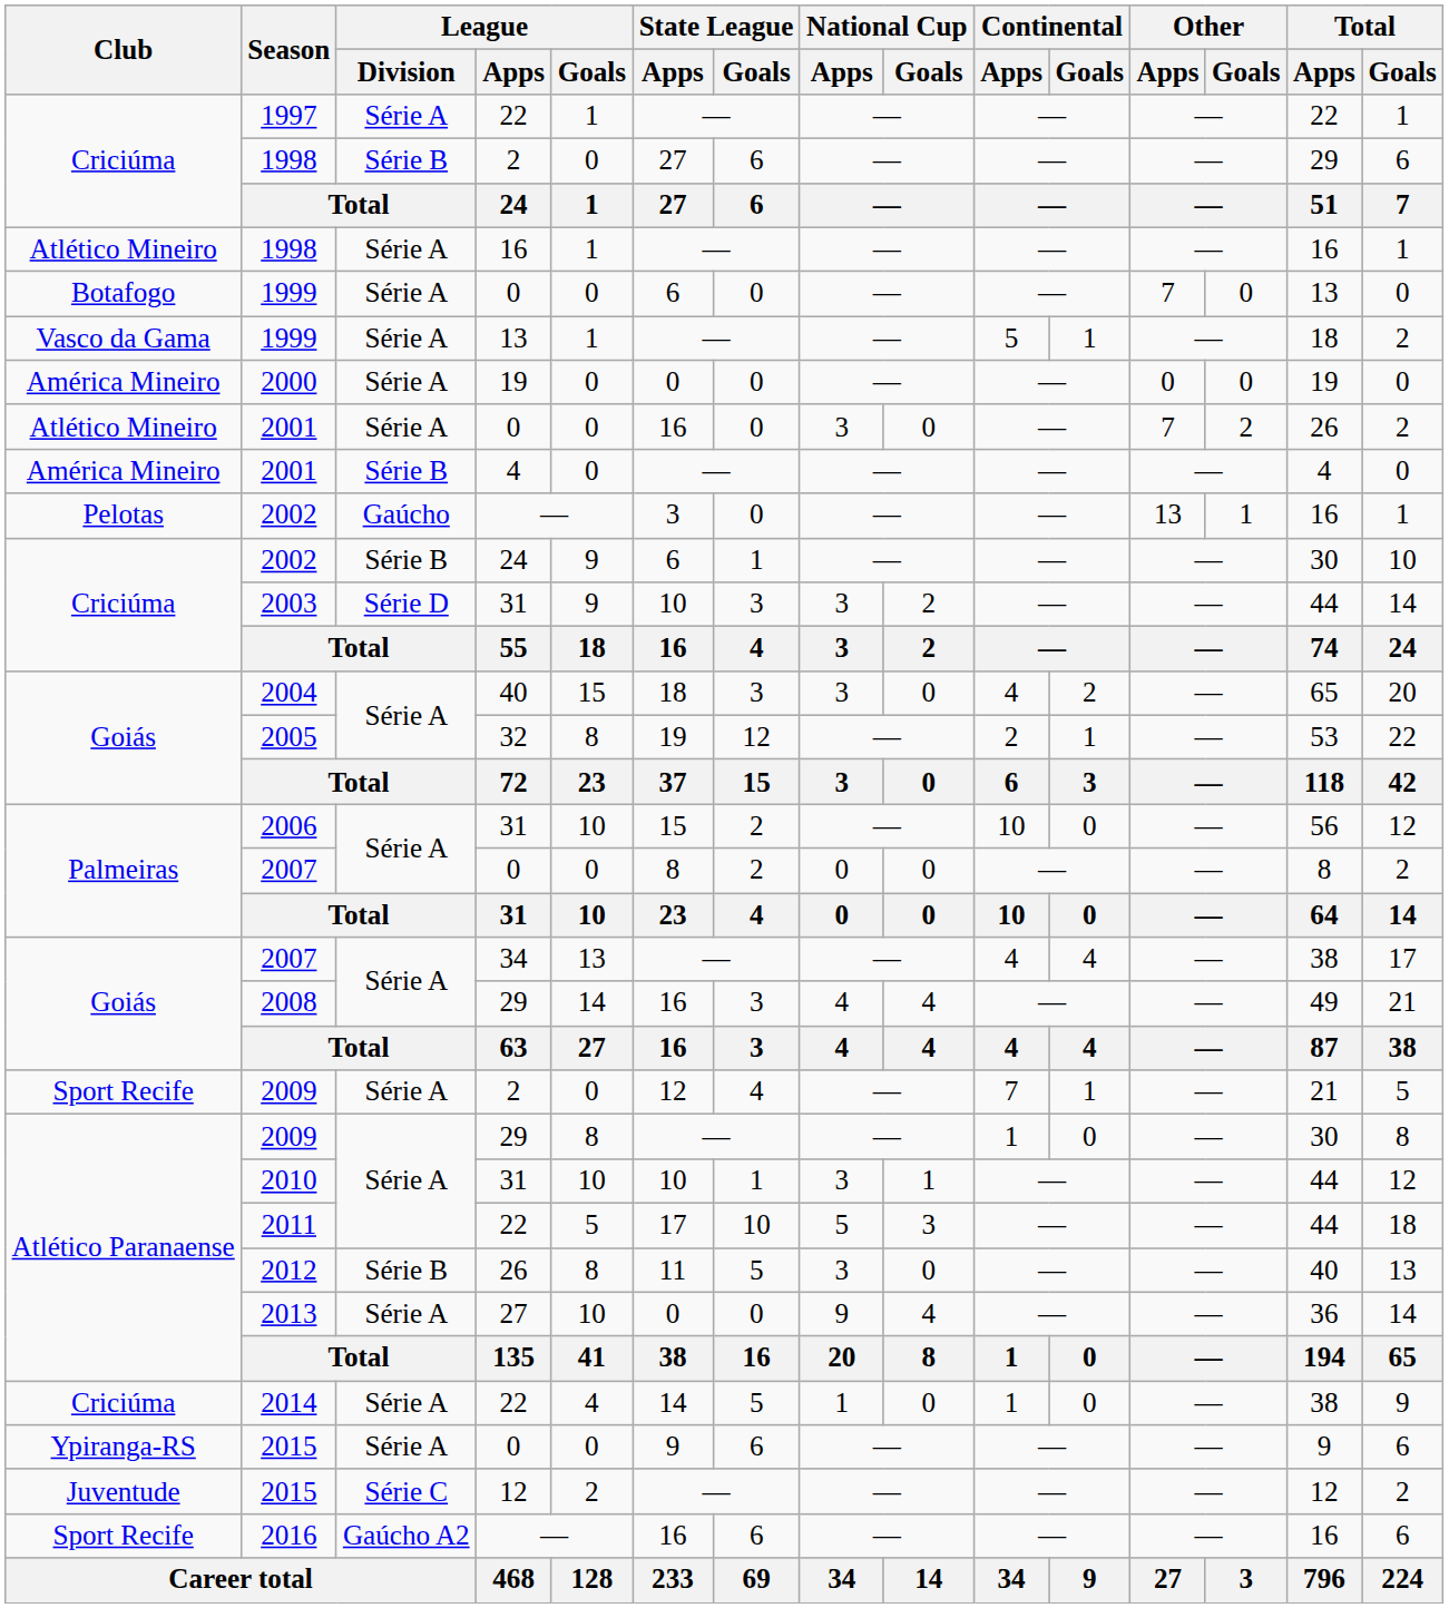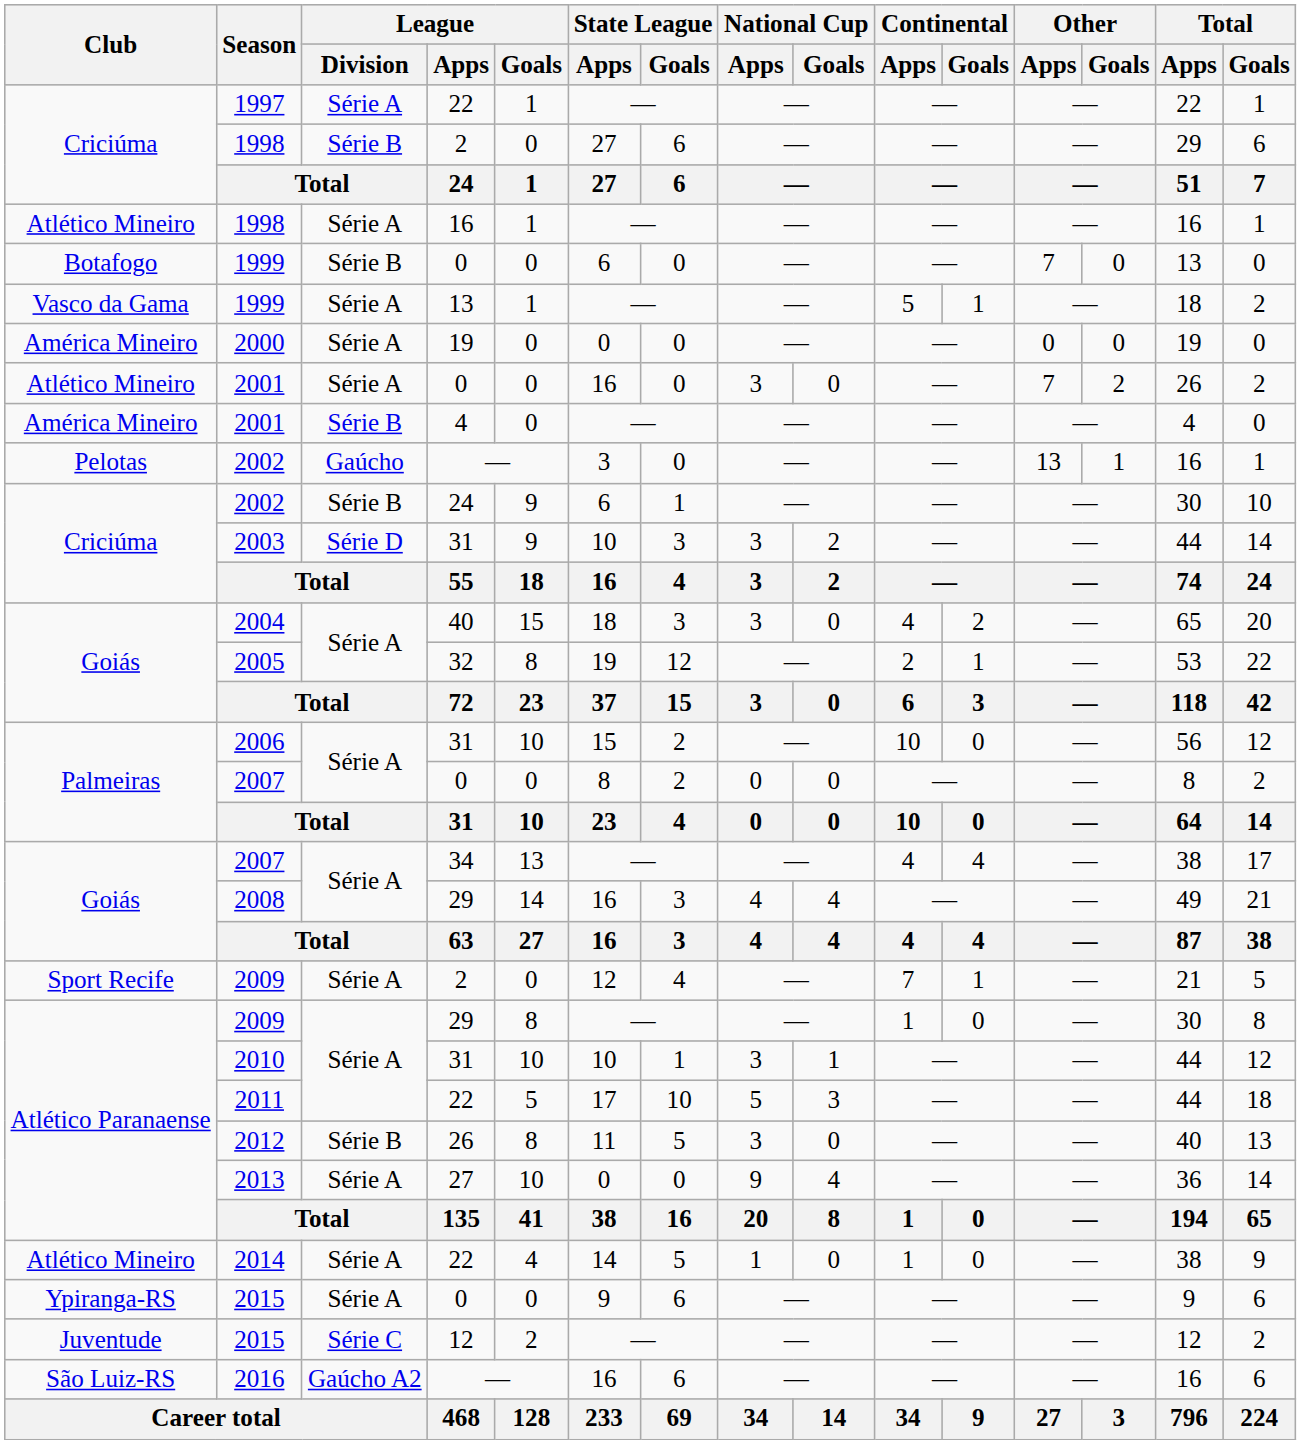 <table class="wikitable" style="text-align: center;">
 <tr>
 <th rowspan="2">Club</th>
 <th rowspan="2">Season</th>
 <th colspan="3">League</th>
 <th colspan="2">State League</th>
 <th colspan="2">National Cup</th>
 <th colspan="2">Continental</th>
 <th colspan="2">Other</th>
 <th colspan="2">Total</th>
 </tr>
 <tr>
 <th>Division</th>
 <th>Apps</th>
 <th>Goals</th>
 <th>Apps</th>
 <th>Goals</th>
 <th>Apps</th>
 <th>Goals</th>
 <th>Apps</th>
 <th>Goals</th>
 <th>Apps</th>
 <th>Goals</th>
 <th>Apps</th>
 <th>Goals</th>
 </tr>
 <tr>
 <td rowspan="3"><a href='#'>Criciúma</a></td>
 <td><a href='#'>1997</a></td>
 <td><a href='#'>Série A</a></td>
 <td>22</td>
 <td>1</td>
 <td colspan="2">—</td>
 <td colspan="2">—</td>
 <td colspan="2">—</td>
 <td colspan="2">—</td>
 <td>22</td>
 <td>1</td>
 </tr>
 <tr>
 <td><a href='#'>1998</a></td>
 <td><a href='#'>Série B</a></td>
 <td>2</td>
 <td>0</td>
 <td>27</td>
 <td>6</td>
 <td colspan="2">—</td>
 <td colspan="2">—</td>
 <td colspan="2">—</td>
 <td>29</td>
 <td>6</td>
 </tr>
 <tr>
 <th colspan="2">Total</th>
 <th>24</th>
 <th>1</th>
 <th>27</th>
 <th>6</th>
 <th colspan="2">—</th>
 <th colspan="2">—</th>
 <th colspan="2">—</th>
 <th>51</th>
 <th>7</th>
 </tr>
 <tr>
 <td><a href='#'>Atlético Mineiro</a></td>
 <td><a href='#'>1998</a></td>
 <td>Série A</td>
 <td>16</td>
 <td>1</td>
 <td colspan="2">—</td>
 <td colspan="2">—</td>
 <td colspan="2">—</td>
 <td colspan="2">—</td>
 <td>16</td>
 <td>1</td>
 </tr>
 <tr>
 <td><a href='#'>Botafogo</a></td>
 <td><a href='#'>1999</a></td>
-<td>Série A</td>
+<td>Série B</td>
 <td>0</td>
 <td>0</td>
 <td>6</td>
 <td>0</td>
 <td colspan="2">—</td>
 <td colspan="2">—</td>
 <td>7</td>
 <td>0</td>
 <td>13</td>
 <td>0</td>
 </tr>
 <tr>
 <td><a href='#'>Vasco da Gama</a></td>
 <td><a href='#'>1999</a></td>
 <td>Série A</td>
 <td>13</td>
 <td>1</td>
 <td colspan="2">—</td>
 <td colspan="2">—</td>
 <td>5</td>
 <td>1</td>
 <td colspan="2">—</td>
 <td>18</td>
 <td>2</td>
 </tr>
 <tr>
 <td><a href='#'>América Mineiro</a></td>
 <td><a href='#'>2000</a></td>
 <td>Série A</td>
 <td>19</td>
 <td>0</td>
 <td>0</td>
 <td>0</td>
 <td colspan="2">—</td>
 <td colspan="2">—</td>
 <td>0</td>
 <td>0</td>
 <td>19</td>
 <td>0</td>
 </tr>
 <tr>
 <td><a href='#'>Atlético Mineiro</a></td>
 <td><a href='#'>2001</a></td>
 <td>Série A</td>
 <td>0</td>
 <td>0</td>
 <td>16</td>
 <td>0</td>
 <td>3</td>
 <td>0</td>
 <td colspan="2">—</td>
 <td>7</td>
 <td>2</td>
 <td>26</td>
 <td>2</td>
 </tr>
 <tr>
 <td><a href='#'>América Mineiro</a></td>
 <td><a href='#'>2001</a></td>
 <td><a href='#'>Série B</a></td>
 <td>4</td>
 <td>0</td>
 <td colspan="2">—</td>
 <td colspan="2">—</td>
 <td colspan="2">—</td>
 <td colspan="2">—</td>
 <td>4</td>
 <td>0</td>
 </tr>
 <tr>
 <td><a href='#'>Pelotas</a></td>
 <td><a href='#'>2002</a></td>
 <td><a href='#'>Gaúcho</a></td>
 <td colspan="2">—</td>
 <td>3</td>
 <td>0</td>
 <td colspan="2">—</td>
 <td colspan="2">—</td>
 <td>13</td>
 <td>1</td>
 <td>16</td>
 <td>1</td>
 </tr>
 <tr>
 <td rowspan="3"><a href='#'>Criciúma</a></td>
 <td><a href='#'>2002</a></td>
 <td>Série B</td>
 <td>24</td>
 <td>9</td>
 <td>6</td>
 <td>1</td>
 <td colspan="2">—</td>
 <td colspan="2">—</td>
 <td colspan="2">—</td>
 <td>30</td>
 <td>10</td>
 </tr>
 <tr>
 <td><a href='#'>2003</a></td>
 <td><a href='#'>Série D</a></td>
 <td>31</td>
 <td>9</td>
 <td>10</td>
 <td>3</td>
 <td>3</td>
 <td>2</td>
 <td colspan="2">—</td>
 <td colspan="2">—</td>
 <td>44</td>
 <td>14</td>
 </tr>
 <tr>
 <th colspan="2">Total</th>
 <th>55</th>
 <th>18</th>
 <th>16</th>
 <th>4</th>
 <th>3</th>
 <th>2</th>
 <th colspan="2">—</th>
 <th colspan="2">—</th>
 <th>74</th>
 <th>24</th>
 </tr>
 <tr>
 <td rowspan="3"><a href='#'>Goiás</a></td>
 <td><a href='#'>2004</a></td>
 <td rowspan="2">Série A</td>
 <td>40</td>
 <td>15</td>
 <td>18</td>
 <td>3</td>
 <td>3</td>
 <td>0</td>
 <td>4</td>
 <td>2</td>
 <td colspan="2">—</td>
 <td>65</td>
 <td>20</td>
 </tr>
 <tr>
 <td><a href='#'>2005</a></td>
 <td>32</td>
 <td>8</td>
 <td>19</td>
 <td>12</td>
 <td colspan="2">—</td>
 <td>2</td>
 <td>1</td>
 <td colspan="2">—</td>
 <td>53</td>
 <td>22</td>
 </tr>
 <tr>
 <th colspan="2">Total</th>
 <th>72</th>
 <th>23</th>
 <th>37</th>
 <th>15</th>
 <th>3</th>
 <th>0</th>
 <th>6</th>
 <th>3</th>
 <th colspan="2">—</th>
 <th>118</th>
 <th>42</th>
 </tr>
 <tr>
 <td rowspan="3"><a href='#'>Palmeiras</a></td>
 <td><a href='#'>2006</a></td>
 <td rowspan="2">Série A</td>
 <td>31</td>
 <td>10</td>
 <td>15</td>
 <td>2</td>
 <td colspan="2">—</td>
 <td>10</td>
 <td>0</td>
 <td colspan="2">—</td>
 <td>56</td>
 <td>12</td>
 </tr>
 <tr>
 <td><a href='#'>2007</a></td>
 <td>0</td>
 <td>0</td>
 <td>8</td>
 <td>2</td>
 <td>0</td>
 <td>0</td>
 <td colspan="2">—</td>
 <td colspan="2">—</td>
 <td>8</td>
 <td>2</td>
 </tr>
 <tr>
 <th colspan="2">Total</th>
 <th>31</th>
 <th>10</th>
 <th>23</th>
 <th>4</th>
 <th>0</th>
 <th>0</th>
 <th>10</th>
 <th>0</th>
 <th colspan="2">—</th>
 <th>64</th>
 <th>14</th>
 </tr>
 <tr>
 <td rowspan="3"><a href='#'>Goiás</a></td>
 <td><a href='#'>2007</a></td>
 <td rowspan="2">Série A</td>
 <td>34</td>
 <td>13</td>
 <td colspan="2">—</td>
 <td colspan="2">—</td>
 <td>4</td>
 <td>4</td>
 <td colspan="2">—</td>
 <td>38</td>
 <td>17</td>
 </tr>
 <tr>
 <td><a href='#'>2008</a></td>
 <td>29</td>
 <td>14</td>
 <td>16</td>
 <td>3</td>
 <td>4</td>
 <td>4</td>
 <td colspan="2">—</td>
 <td colspan="2">—</td>
 <td>49</td>
 <td>21</td>
 </tr>
 <tr>
 <th colspan="2">Total</th>
 <th>63</th>
 <th>27</th>
 <th>16</th>
 <th>3</th>
 <th>4</th>
 <th>4</th>
 <th>4</th>
 <th>4</th>
 <th colspan="2">—</th>
 <th>87</th>
 <th>38</th>
 </tr>
 <tr>
 <td><a href='#'>Sport Recife</a></td>
 <td><a href='#'>2009</a></td>
 <td>Série A</td>
 <td>2</td>
 <td>0</td>
 <td>12</td>
 <td>4</td>
 <td colspan="2">—</td>
 <td>7</td>
 <td>1</td>
 <td colspan="2">—</td>
 <td>21</td>
 <td>5</td>
 </tr>
 <tr>
 <td rowspan="6"><a href='#'>Atlético Paranaense</a></td>
 <td><a href='#'>2009</a></td>
 <td rowspan="3">Série A</td>
 <td>29</td>
 <td>8</td>
 <td colspan="2">—</td>
 <td colspan="2">—</td>
 <td>1</td>
 <td>0</td>
 <td colspan="2">—</td>
 <td>30</td>
 <td>8</td>
 </tr>
 <tr>
 <td><a href='#'>2010</a></td>
 <td>31</td>
 <td>10</td>
 <td>10</td>
 <td>1</td>
 <td>3</td>
 <td>1</td>
 <td colspan="2">—</td>
 <td colspan="2">—</td>
 <td>44</td>
 <td>12</td>
 </tr>
 <tr>
 <td><a href='#'>2011</a></td>
 <td>22</td>
 <td>5</td>
 <td>17</td>
 <td>10</td>
 <td>5</td>
 <td>3</td>
 <td colspan="2">—</td>
 <td colspan="2">—</td>
 <td>44</td>
 <td>18</td>
 </tr>
 <tr>
 <td><a href='#'>2012</a></td>
 <td>Série B</td>
 <td>26</td>
 <td>8</td>
 <td>11</td>
 <td>5</td>
 <td>3</td>
 <td>0</td>
 <td colspan="2">—</td>
 <td colspan="2">—</td>
 <td>40</td>
 <td>13</td>
 </tr>
 <tr>
 <td><a href='#'>2013</a></td>
 <td>Série A</td>
 <td>27</td>
 <td>10</td>
 <td>0</td>
 <td>0</td>
 <td>9</td>
 <td>4</td>
 <td colspan="2">—</td>
 <td colspan="2">—</td>
 <td>36</td>
 <td>14</td>
 </tr>
 <tr>
 <th colspan="2">Total</th>
 <th>135</th>
 <th>41</th>
 <th>38</th>
 <th>16</th>
 <th>20</th>
 <th>8</th>
 <th>1</th>
 <th>0</th>
 <th colspan="2">—</th>
 <th>194</th>
 <th>65</th>
 </tr>
 <tr>
-<td><a href='#'>Criciúma</a></td>
+<td><a href='#'>Atlético Mineiro</a></td>
 <td><a href='#'>2014</a></td>
 <td>Série A</td>
 <td>22</td>
 <td>4</td>
 <td>14</td>
 <td>5</td>
 <td>1</td>
 <td>0</td>
 <td>1</td>
 <td>0</td>
 <td colspan="2">—</td>
 <td>38</td>
 <td>9</td>
 </tr>
 <tr>
 <td><a href='#'>Ypiranga-RS</a></td>
 <td><a href='#'>2015</a></td>
 <td>Série A</td>
 <td>0</td>
 <td>0</td>
 <td>9</td>
 <td>6</td>
 <td colspan="2">—</td>
 <td colspan="2">—</td>
 <td colspan="2">—</td>
 <td>9</td>
 <td>6</td>
 </tr>
 <tr>
 <td><a href='#'>Juventude</a></td>
 <td><a href='#'>2015</a></td>
 <td><a href='#'>Série C</a></td>
 <td>12</td>
 <td>2</td>
 <td colspan="2">—</td>
 <td colspan="2">—</td>
 <td colspan="2">—</td>
 <td colspan="2">—</td>
 <td>12</td>
 <td>2</td>
 </tr>
 <tr>
-<td><a href='#'>Sport Recife</a></td>
+<td><a href='#'>São Luiz-RS</a></td>
 <td><a href='#'>2016</a></td>
 <td><a href='#'>Gaúcho A2</a></td>
 <td colspan="2">—</td>
 <td>16</td>
 <td>6</td>
 <td colspan="2">—</td>
 <td colspan="2">—</td>
 <td colspan="2">—</td>
 <td>16</td>
 <td>6</td>
 </tr>
 <tr>
 <th colspan="3">Career total</th>
 <th>468</th>
 <th>128</th>
 <th>233</th>
 <th>69</th>
 <th>34</th>
 <th>14</th>
 <th>34</th>
 <th>9</th>
 <th>27</th>
 <th>3</th>
 <th>796</th>
 <th>224</th>
 </tr>
 </table>
